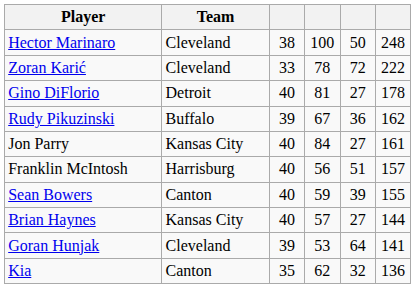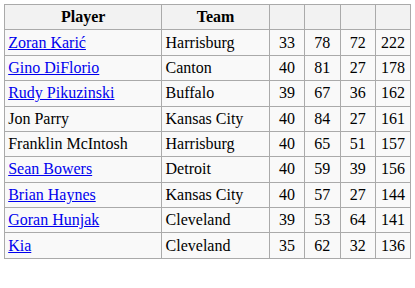 <table class="wikitable">
 <tr>
 <th width=150>Player</th>
 <th width=100>Team</th>
 <th width=28></th>
 <th width=28></th>
 <th width=28></th>
 <th width=28></th>
 </tr>
 <tr align=center>
-<td align=left><a href='#'>Hector Marinaro</a></td>
-<td align=left>Cleveland</td>
-<td>38</td>
-<td>100</td>
-<td>50</td>
-<td>248</td>
-</tr>
-<tr align=center>
 <td align=left><a href='#'>Zoran Karić</a></td>
-<td align=left>Cleveland</td>
+<td align=left>Harrisburg</td>
 <td>33</td>
 <td>78</td>
 <td>72</td>
 <td>222</td>
 </tr>
 <tr align=center>
 <td align=left><a href='#'>Gino DiFlorio</a></td>
-<td align=left>Detroit</td>
+<td align=left>Canton</td>
 <td>40</td>
 <td>81</td>
 <td>27</td>
 <td>178</td>
 </tr>
 <tr align=center>
 <td align=left><a href='#'>Rudy Pikuzinski</a></td>
 <td align=left>Buffalo</td>
 <td>39</td>
 <td>67</td>
 <td>36</td>
 <td>162</td>
 </tr>
 <tr align=center>
 <td align=left>Jon Parry</td>
 <td align=left>Kansas City</td>
 <td>40</td>
 <td>84</td>
 <td>27</td>
 <td>161</td>
 </tr>
 <tr align=center>
 <td align=left>Franklin McIntosh</td>
 <td align=left>Harrisburg</td>
 <td>40</td>
-<td>56</td>
+<td>65</td>
 <td>51</td>
 <td>157</td>
 </tr>
 <tr align=center>
 <td align=left><a href='#'>Sean Bowers</a></td>
-<td align=left>Canton</td>
+<td align=left>Detroit</td>
 <td>40</td>
 <td>59</td>
 <td>39</td>
-<td>155</td>
+<td>156</td>
 </tr>
 <tr align=center>
 <td align=left><a href='#'>Brian Haynes</a></td>
 <td align=left>Kansas City</td>
 <td>40</td>
 <td>57</td>
 <td>27</td>
 <td>144</td>
 </tr>
 <tr align=center>
 <td align=left><a href='#'>Goran Hunjak</a></td>
 <td align=left>Cleveland</td>
 <td>39</td>
 <td>53</td>
 <td>64</td>
 <td>141</td>
 </tr>
 <tr align=center>
 <td align=left><a href='#'>Kia</a></td>
-<td align=left>Canton</td>
+<td align=left>Cleveland</td>
 <td>35</td>
 <td>62</td>
 <td>32</td>
 <td>136</td>
 </tr>
 </table>
